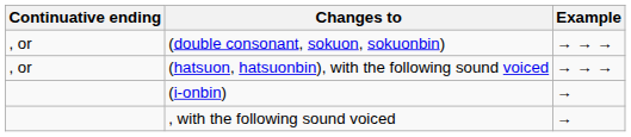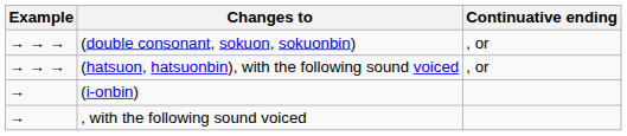 <table class="wikitable">
 <tr>
+<th>Example</th>
+<th>Changes to</th>
 <th>Continuative ending</th>
-<th>Changes to</th>
-<th>Example</th>
 </tr>
 <tr>
+<td> →  →  → </td>
+<td> (<a href='#'>double consonant</a>, <a href='#'>sokuon</a>, <a href='#'>sokuonbin</a>)</td>
 <td>,  or </td>
-<td> (<a href='#'>double consonant</a>, <a href='#'>sokuon</a>, <a href='#'>sokuonbin</a>)</td>
-<td> →  →  → </td>
 </tr>
 <tr>
+<td> →  →  → </td>
+<td> (<a href='#'>hatsuon</a>, <a href='#'>hatsuonbin</a>), with the following  sound <a href='#'>voiced</a></td>
 <td>,  or </td>
-<td> (<a href='#'>hatsuon</a>, <a href='#'>hatsuonbin</a>), with the following  sound <a href='#'>voiced</a></td>
-<td> →  →  → </td>
 </tr>
 <tr>
+<td> → </td>
+<td> (<a href='#'>i-onbin</a>)</td>
 <td></td>
-<td> (<a href='#'>i-onbin</a>)</td>
-<td> → </td>
 </tr>
 <tr>
+<td> → </td>
+<td>, with the following  sound voiced</td>
 <td></td>
-<td>, with the following  sound voiced</td>
-<td> → </td>
 </tr>
 </table>
